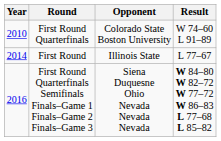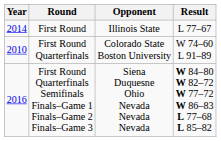 <table class="wikitable">
 <tr>
 <th>Year</th>
 <th>Round</th>
 <th>Opponent</th>
 <th>Result</th>
 </tr>
 <tr align="center">
+<td><a href='#'>2014</a></td>
+<td>First Round</td>
+<td>Illinois State</td>
+<td>L 77–67</td>
+</tr>
+<tr align="center">
 <td><a href='#'>2010</a></td>
 <td>First Round<br>Quarterfinals</td>
 <td>Colorado State<br>Boston University</td>
 <td>W 74–60<br> L 91–89</td>
-</tr>
-<tr align="center">
-<td><a href='#'>2014</a></td>
-<td>First Round</td>
-<td>Illinois State</td>
-<td>L 77–67</td>
 </tr>
 <tr align="center">
 <td><a href='#'>2016</a></td>
 <td>First Round<br>Quarterfinals<br>Semifinals<br>Finals–Game 1<br>Finals–Game 2<br>Finals–Game 3</td>
 <td>Siena<br>Duquesne<br>Ohio<br>Nevada<br>Nevada<br>Nevada</td>
 <td><strong>W</strong> 84–80<br><strong>W</strong> 82–72<br><strong>W</strong> 77–72<br><strong>W</strong> 86–83<br><strong>L</strong> 77–68<br><strong>L</strong> 85–82</td>
 </tr>
 </table>
